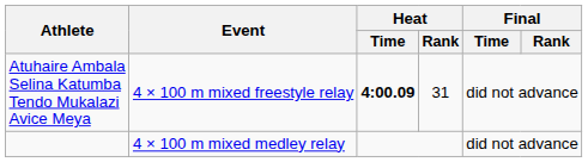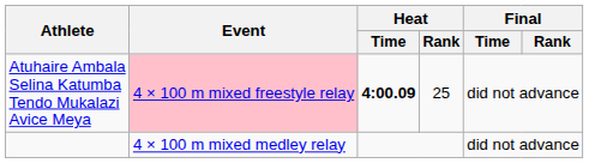 <table class=wikitable style="font-size:90%">
 <tr>
 <th rowspan="2">Athlete</th>
 <th rowspan="2">Event</th>
 <th colspan="2">Heat</th>
 <th colspan="2">Final</th>
 </tr>
 <tr style="font-size:95%">
 <th>Time</th>
 <th>Rank</th>
 <th>Time</th>
 <th>Rank</th>
 </tr>
 <tr align=center>
 <td align=left><a href='#'>Atuhaire Ambala</a><br><a href='#'>Selina Katumba</a><br><a href='#'>Tendo Mukalazi</a><br><a href='#'>Avice Meya</a></td>
-<td align=left><a href='#'>4 × 100 m mixed freestyle relay</a></td>
+<td align=left style="background: pink;"><a href='#'>4 × 100 m mixed freestyle relay</a></td>
 <td><strong>4:00.09</strong></td>
-<td>31</td>
+<td>25</td>
 <td colspan=2>did not advance</td>
 </tr>
 <tr align=center>
 <td align=left></td>
 <td align=left><a href='#'>4 × 100 m mixed medley relay</a></td>
 <td colspan=2></td>
 <td colspan=2>did not advance</td>
 </tr>
 </table>
